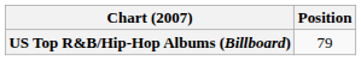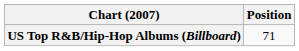 <table class="wikitable plainrowheaders" style="text-align:center">
 <tr>
 <th scope="col">Chart (2007)</th>
 <th scope="col">Position</th>
 </tr>
 <tr>
 <th scope="row">US Top R&B/Hip-Hop Albums (<em>Billboard</em>)</th>
-<td>79</td>
+<td>71</td>
 </tr>
 </table>
